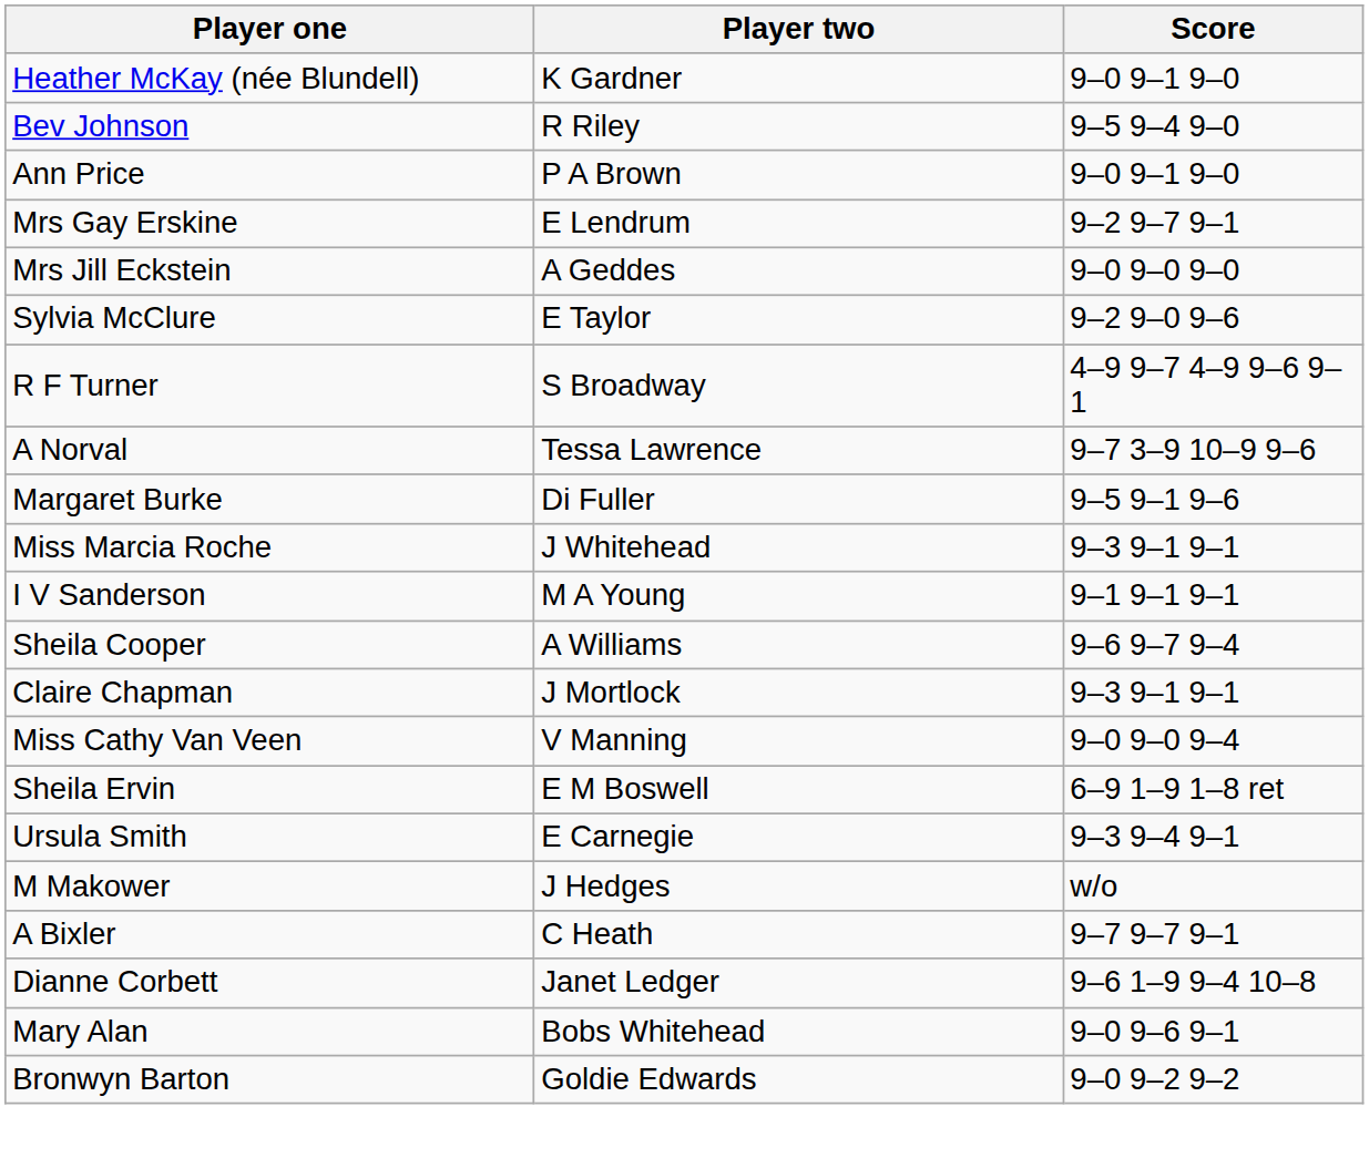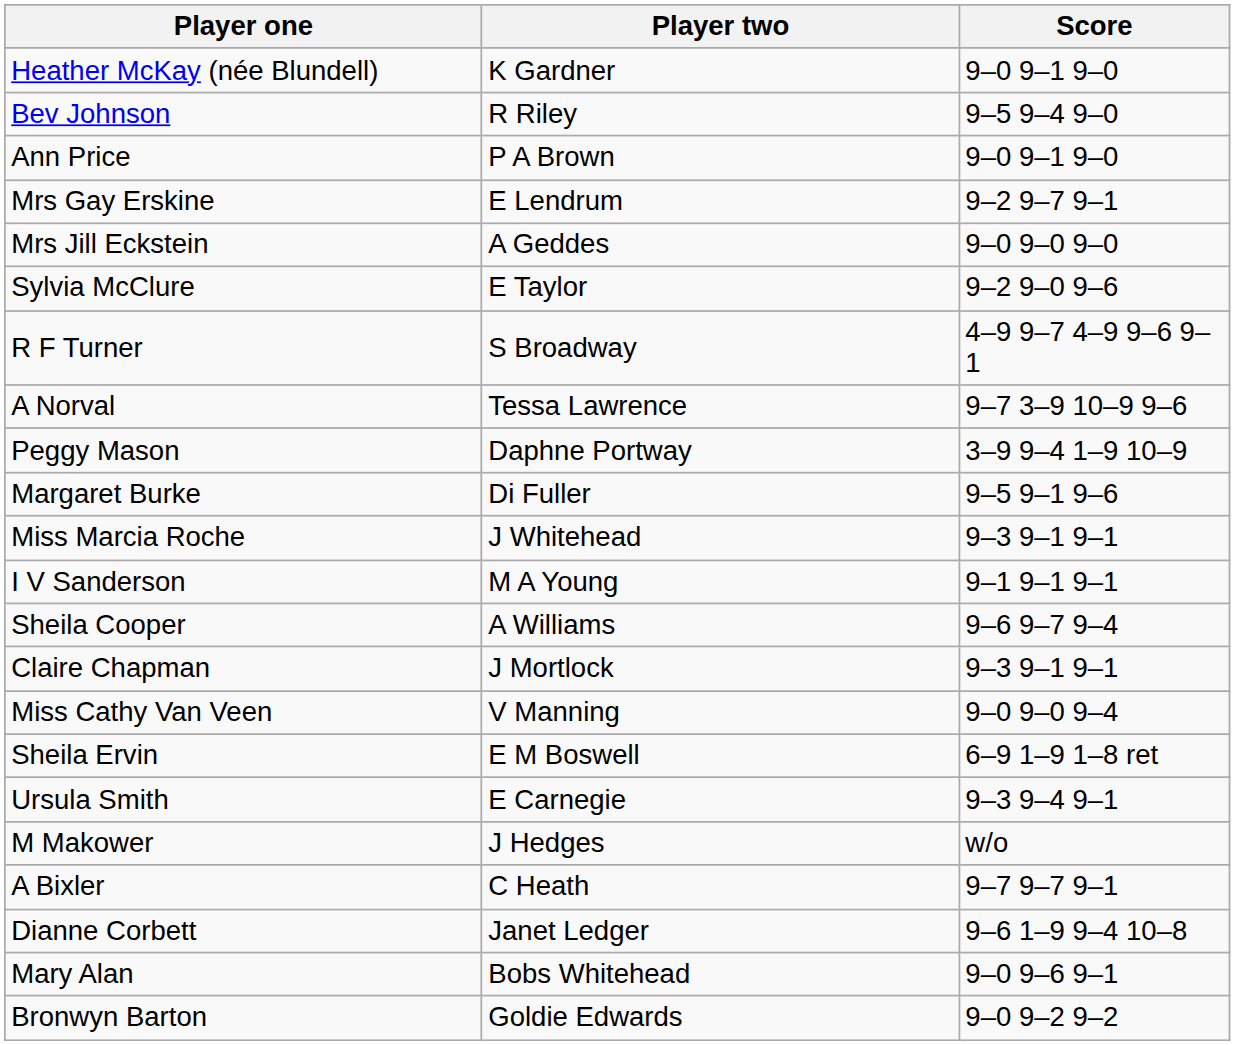 <table class="wikitable">
 <tr>
 <th width=270>Player one</th>
 <th width=270>Player two</th>
 <th width=150>Score</th>
 </tr>
 <tr>
 <td><a href='#'>Heather McKay</a> (née Blundell)</td>
 <td>K Gardner</td>
 <td>9–0 9–1 9–0</td>
 </tr>
 <tr>
 <td><a href='#'>Bev Johnson</a></td>
 <td>R Riley</td>
 <td>9–5 9–4 9–0</td>
 </tr>
 <tr>
 <td>Ann Price</td>
 <td>P A Brown</td>
 <td>9–0 9–1 9–0</td>
 </tr>
 <tr>
 <td> Mrs Gay Erskine</td>
 <td>E Lendrum</td>
 <td>9–2 9–7 9–1</td>
 </tr>
 <tr>
 <td> Mrs Jill Eckstein</td>
 <td>A Geddes</td>
 <td>9–0 9–0 9–0</td>
 </tr>
 <tr>
 <td>Sylvia McClure</td>
 <td>E Taylor</td>
 <td>9–2 9–0 9–6</td>
 </tr>
 <tr>
 <td>R F Turner</td>
 <td>S Broadway</td>
 <td>4–9 9–7 4–9 9–6 9–1</td>
 </tr>
 <tr>
 <td>A Norval</td>
 <td>Tessa Lawrence</td>
 <td>9–7 3–9 10–9 9–6</td>
+</tr>
+<tr>
+<td>Peggy Mason</td>
+<td>Daphne Portway</td>
+<td>3–9 9–4 1–9 10–9</td>
 </tr>
 <tr>
 <td>Margaret Burke</td>
 <td>Di Fuller</td>
 <td>9–5 9–1 9–6</td>
 </tr>
 <tr>
 <td> Miss Marcia Roche</td>
 <td>J Whitehead</td>
 <td>9–3 9–1 9–1</td>
 </tr>
 <tr>
 <td>I V Sanderson</td>
 <td>M A Young</td>
 <td>9–1 9–1 9–1</td>
 </tr>
 <tr>
 <td>Sheila Cooper</td>
 <td>A Williams</td>
 <td>9–6 9–7 9–4</td>
 </tr>
 <tr>
 <td>Claire Chapman</td>
 <td>J Mortlock</td>
 <td>9–3 9–1 9–1</td>
 </tr>
 <tr>
 <td> Miss Cathy Van Veen</td>
 <td>V Manning</td>
 <td>9–0 9–0 9–4</td>
 </tr>
 <tr>
 <td>Sheila Ervin</td>
 <td>E M Boswell</td>
 <td>6–9 1–9 1–8 ret</td>
 </tr>
 <tr>
 <td>Ursula Smith</td>
 <td>E Carnegie</td>
 <td>9–3 9–4 9–1</td>
 </tr>
 <tr>
 <td>M Makower</td>
 <td>J Hedges</td>
 <td>w/o</td>
 </tr>
 <tr>
 <td>A Bixler</td>
 <td>C Heath</td>
 <td>9–7 9–7 9–1</td>
 </tr>
 <tr>
 <td>Dianne Corbett</td>
 <td>Janet Ledger</td>
 <td>9–6 1–9 9–4 10–8</td>
 </tr>
 <tr>
 <td>Mary Alan</td>
 <td>Bobs Whitehead</td>
 <td>9–0 9–6 9–1</td>
 </tr>
 <tr>
 <td>Bronwyn Barton</td>
 <td>Goldie Edwards</td>
 <td>9–0 9–2 9–2</td>
 </tr>
 </table>
